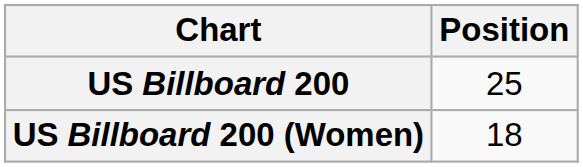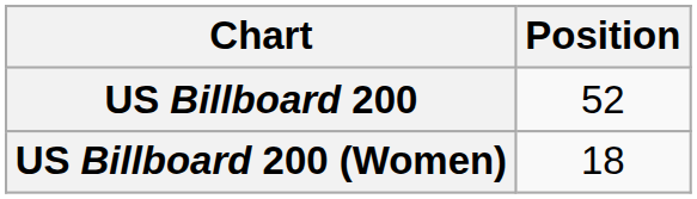 <table class="wikitable plainrowheaders sortable" style="text-align:center">
 <tr>
 <th scope="col">Chart</th>
 <th scope="col">Position</th>
 </tr>
 <tr>
 <th scope=row>US <em>Billboard</em> 200</th>
-<td>25</td>
+<td>52</td>
 </tr>
 <tr>
 <th scope="row">US <em>Billboard</em> 200 (Women)</th>
 <td>18</td>
 </tr>
 </table>
